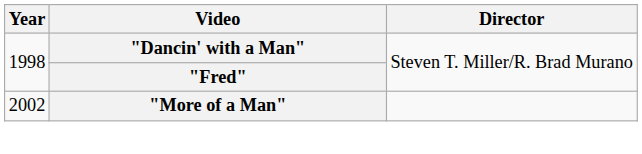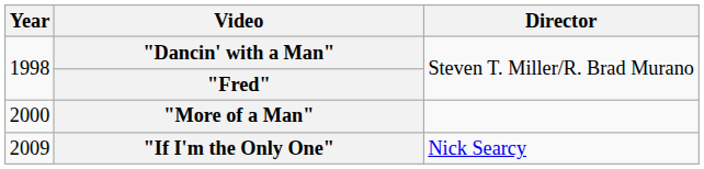 <table class="wikitable plainrowheaders">
 <tr>
 <th>Year</th>
 <th style="width:18em;">Video</th>
 <th>Director</th>
 </tr>
 <tr>
 <td rowspan="2">1998</td>
 <th scope="row">"Dancin' with a Man"</th>
 <td rowspan="2">Steven T. Miller/R. Brad Murano</td>
 </tr>
 <tr>
 <th scope="row">"Fred"</th>
 </tr>
 <tr>
-<td>2002</td>
+<td>2000</td>
 <th scope="row">"More of a Man"</th>
 <td></td>
 </tr>
+<tr>
+<td>2009</td>
+<th scope="row">"If I'm the Only One"</th>
+<td><a href='#'>Nick Searcy</a></td>
+</tr>
 </table>
